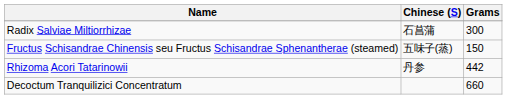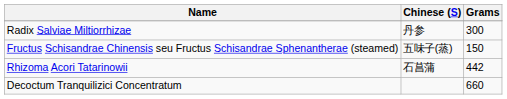 <table class="wikitable sortable">
 <tr>
 <th>Name</th>
 <th>Chinese (<a href='#'>S</a>)</th>
 <th>Grams</th>
 </tr>
 <tr>
 </tr>
 <tr>
 <td>Radix <a href='#'>Salviae Miltiorrhizae</a></td>
-<td>石菖蒲</td>
+<td>丹参</td>
 <td>300</td>
 </tr>
 <tr>
 <td><a href='#'>Fructus</a> <a href='#'>Schisandrae Chinensis</a> seu Fructus <a href='#'>Schisandrae Sphenantherae</a> (steamed)</td>
 <td>五味子(蒸)</td>
 <td>150</td>
 </tr>
 <tr>
 <td><a href='#'>Rhizoma</a> <a href='#'>Acori Tatarinowii</a></td>
-<td>丹参</td>
+<td>石菖蒲</td>
 <td>442</td>
 </tr>
 <tr>
 <td>Decoctum Tranquilizici Concentratum</td>
 <td></td>
 <td>660</td>
 </tr>
 </table>
